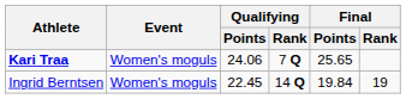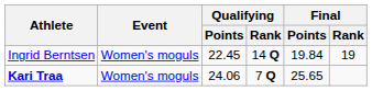 <table class="wikitable" style="font-size:90%">
 <tr>
 <th rowspan="2">Athlete</th>
 <th rowspan="2">Event</th>
 <th colspan="2">Qualifying</th>
 <th colspan="2">Final</th>
 </tr>
 <tr>
 <th>Points</th>
 <th>Rank</th>
 <th>Points</th>
 <th>Rank</th>
 </tr>
 <tr>
+<td><a href='#'>Ingrid Berntsen</a></td>
+<td><a href='#'>Women's moguls</a></td>
+<td align="center">22.45</td>
+<td align="center">14 <strong>Q</strong></td>
+<td align="center">19.84</td>
+<td align="center">19</td>
+</tr>
+<tr>
 <td><strong><a href='#'>Kari Traa</a></strong></td>
 <td><a href='#'>Women's moguls</a></td>
 <td align="center">24.06</td>
 <td align="center">7 <strong>Q</strong></td>
 <td align="center">25.65</td>
 <td align="center"></td>
 </tr>
-<tr>
-<td><a href='#'>Ingrid Berntsen</a></td>
-<td><a href='#'>Women's moguls</a></td>
-<td align="center">22.45</td>
-<td align="center">14 <strong>Q</strong></td>
-<td align="center">19.84</td>
-<td align="center">19</td>
-</tr>
 </table>
